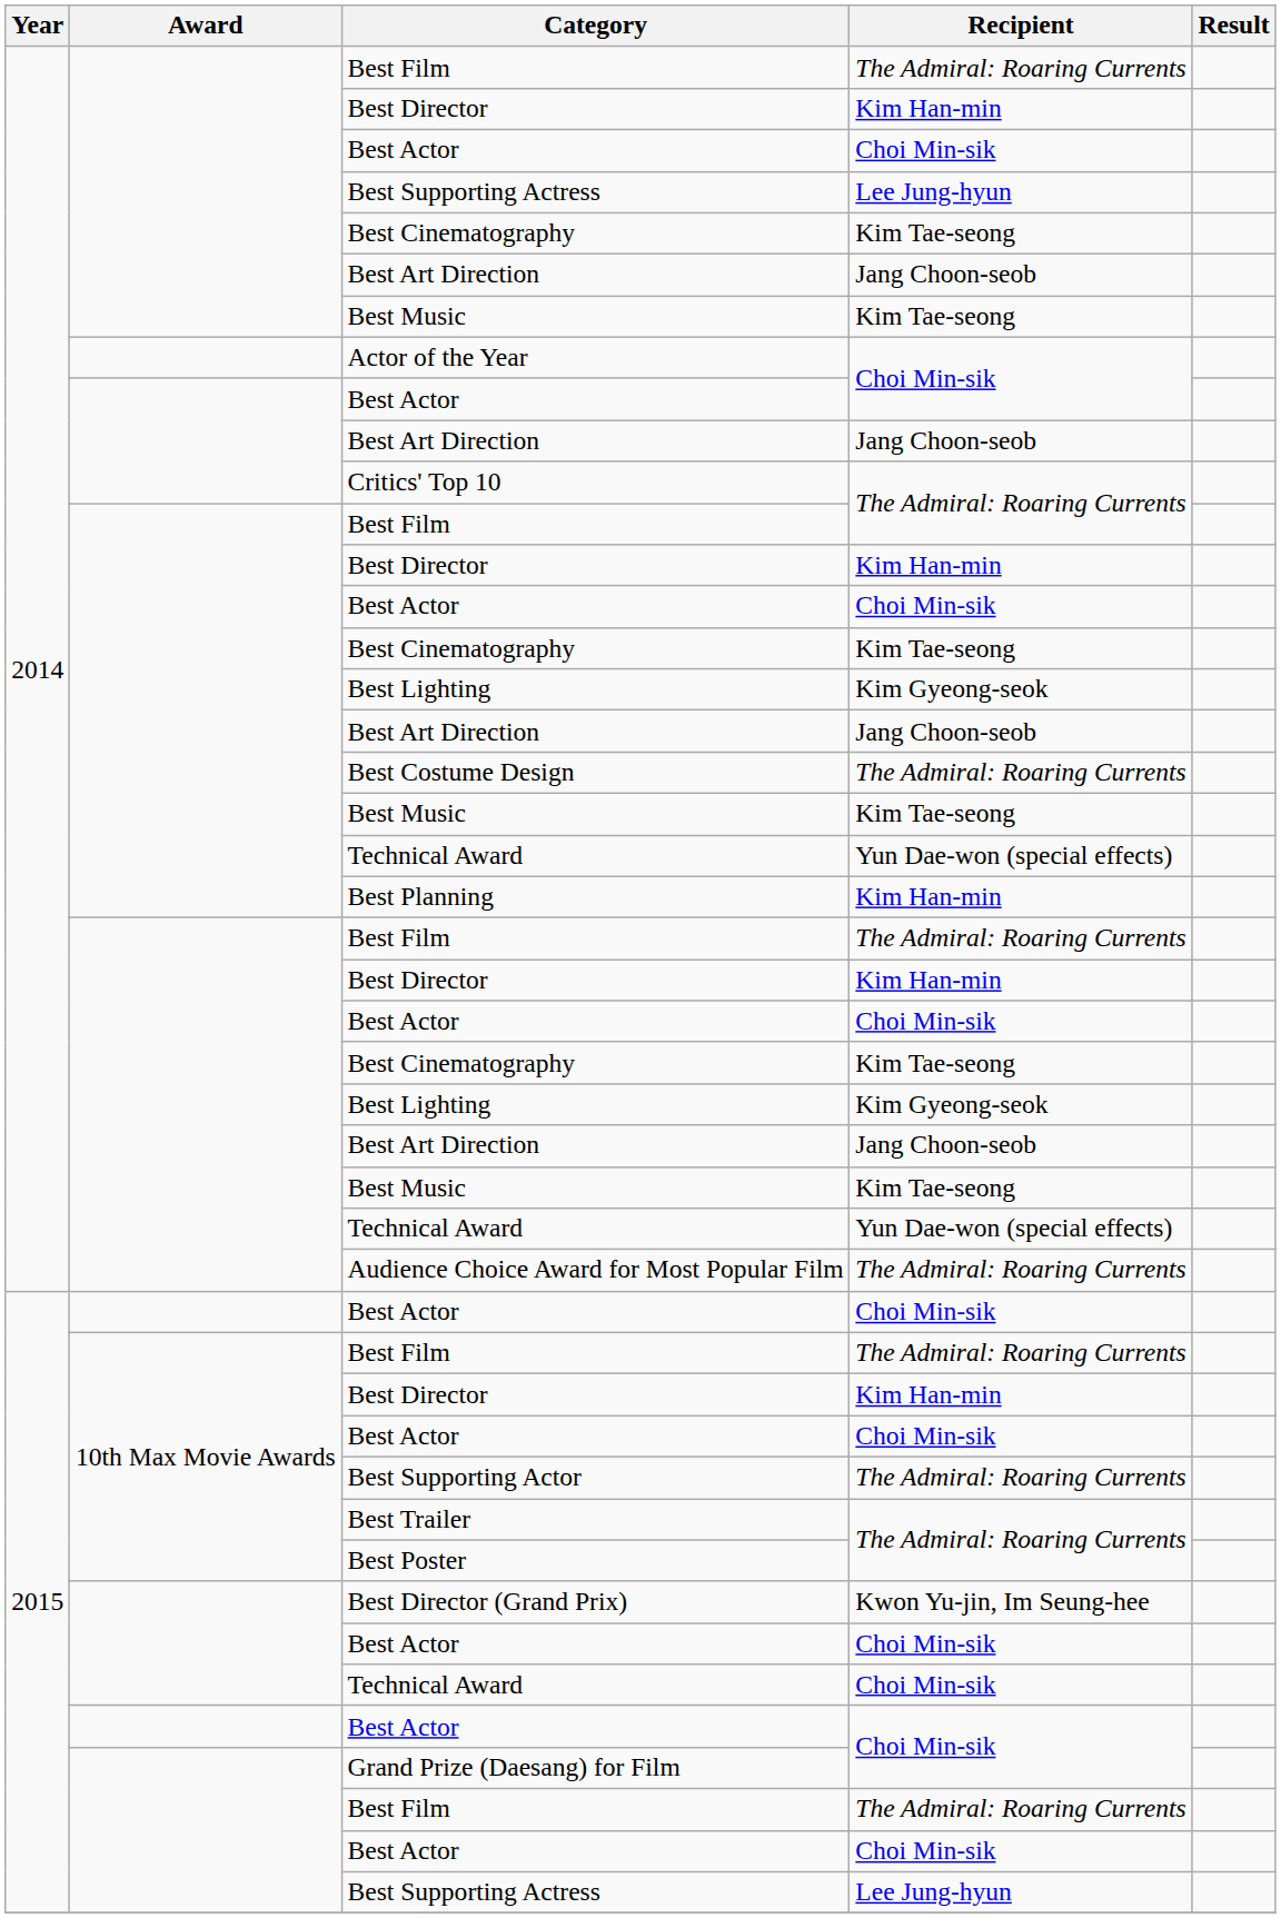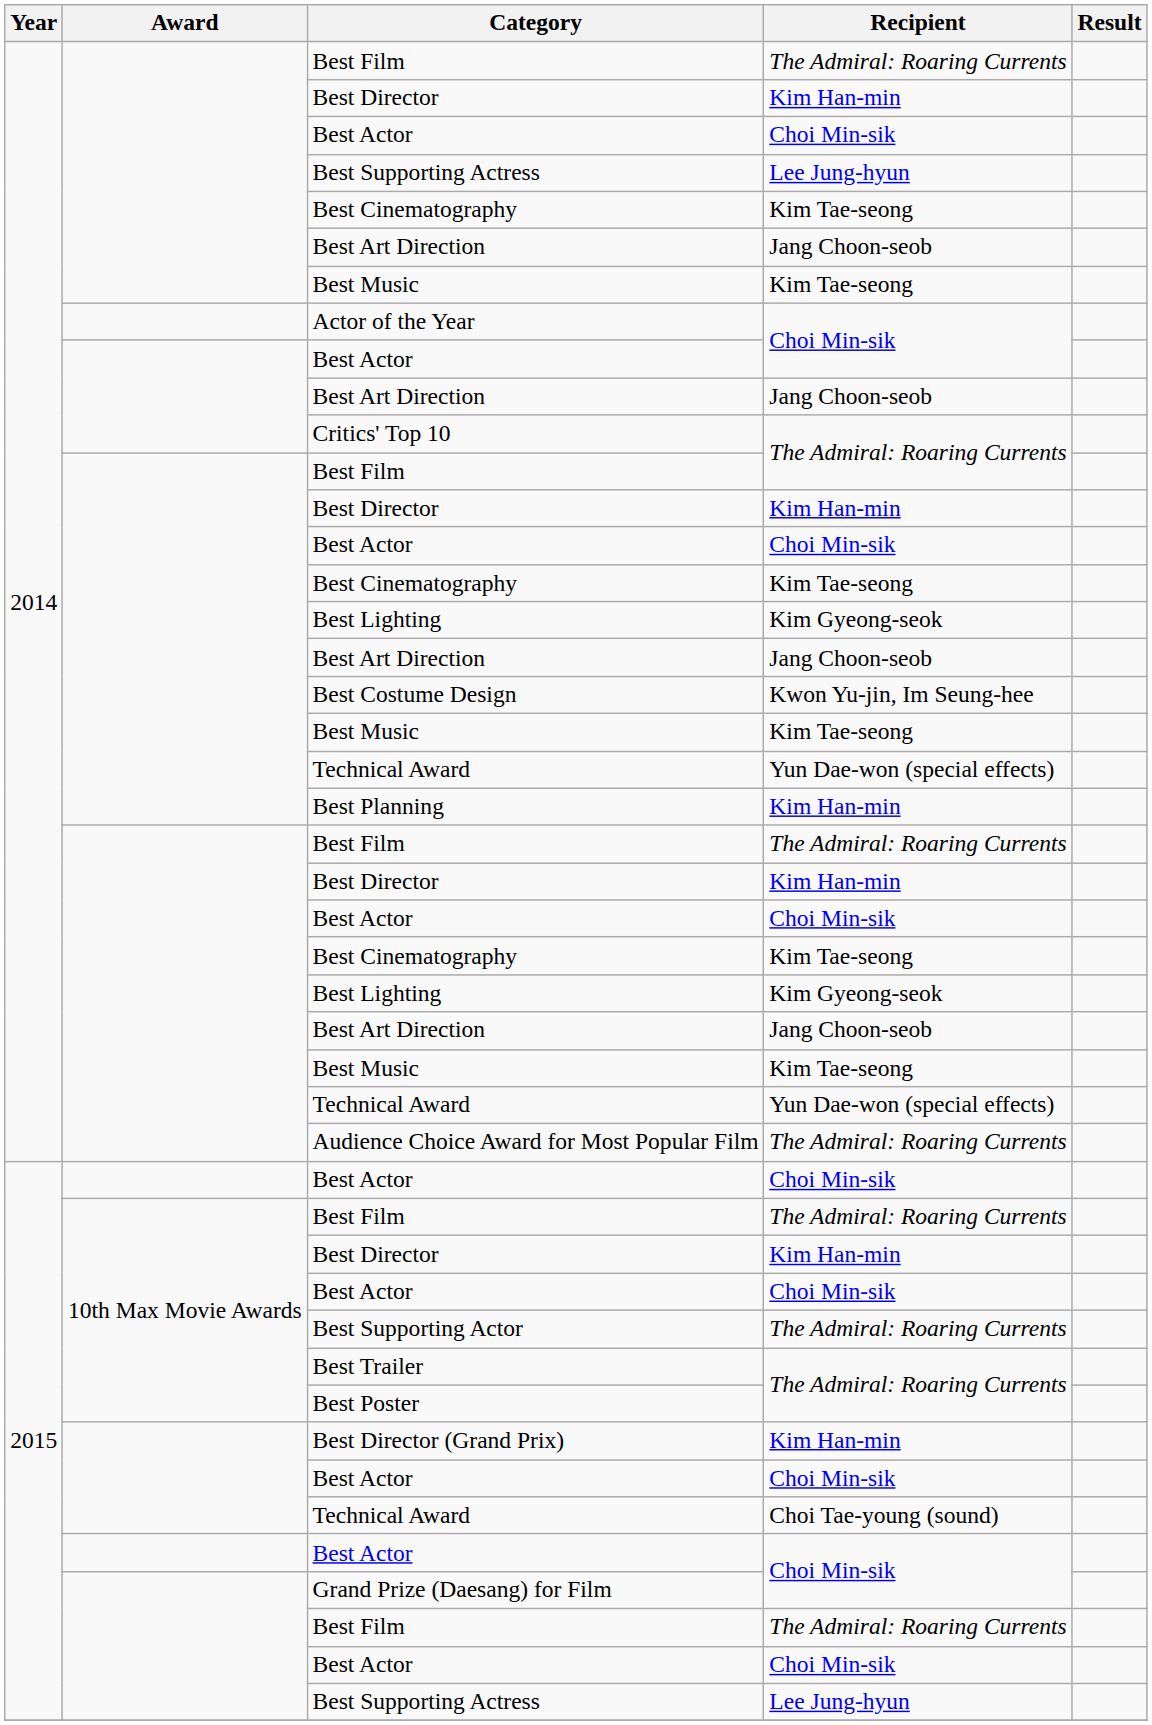 <table class="wikitable">
 <tr>
 <th>Year</th>
 <th>Award</th>
 <th>Category</th>
 <th>Recipient</th>
 <th>Result</th>
 </tr>
 <tr>
 <td rowspan=30>2014</td>
 <td rowspan=7></td>
 <td>Best Film</td>
 <td><em>The Admiral: Roaring Currents</em></td>
 <td></td>
 </tr>
 <tr>
 <td>Best Director</td>
 <td><a href='#'>Kim Han-min</a></td>
 <td></td>
 </tr>
 <tr>
 <td>Best Actor</td>
 <td><a href='#'>Choi Min-sik</a></td>
 <td></td>
 </tr>
 <tr>
 <td>Best Supporting Actress</td>
 <td><a href='#'>Lee Jung-hyun</a></td>
 <td></td>
 </tr>
 <tr>
 <td>Best Cinematography</td>
 <td>Kim Tae-seong</td>
 <td></td>
 </tr>
 <tr>
 <td>Best Art Direction</td>
 <td>Jang Choon-seob</td>
 <td></td>
 </tr>
 <tr>
 <td>Best Music</td>
 <td>Kim Tae-seong</td>
 <td></td>
 </tr>
 <tr>
 <td></td>
 <td>Actor of the Year</td>
 <td rowspan="2"><a href='#'>Choi Min-sik</a></td>
 <td></td>
 </tr>
 <tr>
 <td rowspan=3></td>
 <td>Best Actor</td>
 <td></td>
 </tr>
 <tr>
 <td>Best Art Direction</td>
 <td>Jang Choon-seob</td>
 <td></td>
 </tr>
 <tr>
 <td>Critics' Top 10</td>
 <td rowspan="2"><em>The Admiral: Roaring Currents</em></td>
 <td></td>
 </tr>
 <tr>
 <td rowspan=10></td>
 <td>Best Film</td>
 <td></td>
 </tr>
 <tr>
 <td>Best Director</td>
 <td><a href='#'>Kim Han-min</a></td>
 <td></td>
 </tr>
 <tr>
 <td>Best Actor</td>
 <td><a href='#'>Choi Min-sik</a></td>
 <td></td>
 </tr>
 <tr>
 <td>Best Cinematography</td>
 <td>Kim Tae-seong</td>
 <td></td>
 </tr>
 <tr>
 <td>Best Lighting</td>
 <td>Kim Gyeong-seok</td>
 <td></td>
 </tr>
 <tr>
 <td>Best Art Direction</td>
 <td>Jang Choon-seob</td>
 <td></td>
 </tr>
 <tr>
 <td>Best Costume Design</td>
-<td><em>The Admiral: Roaring Currents</em></td>
+<td>Kwon Yu-jin, Im Seung-hee</td>
 <td></td>
 </tr>
 <tr>
 <td>Best Music</td>
 <td>Kim Tae-seong</td>
 <td></td>
 </tr>
 <tr>
 <td>Technical Award</td>
 <td>Yun Dae-won (special effects)</td>
 <td></td>
 </tr>
 <tr>
 <td>Best Planning</td>
 <td><a href='#'>Kim Han-min</a></td>
 <td></td>
 </tr>
 <tr>
 <td rowspan=9></td>
 <td>Best Film</td>
 <td><em>The Admiral: Roaring Currents</em></td>
 <td></td>
 </tr>
 <tr>
 <td>Best Director</td>
 <td><a href='#'>Kim Han-min</a></td>
 <td></td>
 </tr>
 <tr>
 <td>Best Actor</td>
 <td><a href='#'>Choi Min-sik</a></td>
 <td></td>
 </tr>
 <tr>
 <td>Best Cinematography</td>
 <td>Kim Tae-seong</td>
 <td></td>
 </tr>
 <tr>
 <td>Best Lighting</td>
 <td>Kim Gyeong-seok</td>
 <td></td>
 </tr>
 <tr>
 <td>Best Art Direction</td>
 <td>Jang Choon-seob</td>
 <td></td>
 </tr>
 <tr>
 <td>Best Music</td>
 <td>Kim Tae-seong</td>
 <td></td>
 </tr>
 <tr>
 <td>Technical Award</td>
 <td>Yun Dae-won (special effects)</td>
 <td></td>
 </tr>
 <tr>
 <td>Audience Choice Award for Most Popular Film</td>
 <td><em>The Admiral: Roaring Currents</em></td>
 <td></td>
 </tr>
 <tr>
 <td rowspan=15>2015</td>
 <td></td>
 <td>Best Actor</td>
 <td><a href='#'>Choi Min-sik</a></td>
 <td></td>
 </tr>
 <tr>
 <td rowspan=6 style="text-align:center;">10th Max Movie Awards</td>
 <td>Best Film</td>
 <td><em>The Admiral: Roaring Currents</em></td>
 <td></td>
 </tr>
 <tr>
 <td>Best Director</td>
 <td><a href='#'>Kim Han-min</a></td>
 <td></td>
 </tr>
 <tr>
 <td>Best Actor</td>
 <td><a href='#'>Choi Min-sik</a></td>
 <td></td>
 </tr>
 <tr>
 <td>Best Supporting Actor</td>
 <td><em>The Admiral: Roaring Currents</em></td>
 <td></td>
 </tr>
 <tr>
 <td>Best Trailer</td>
 <td rowspan="2"><em>The Admiral: Roaring Currents</em></td>
 <td></td>
 </tr>
 <tr>
 <td>Best Poster</td>
 <td></td>
 </tr>
 <tr>
 <td rowspan=3></td>
 <td>Best Director (Grand Prix)</td>
-<td>Kwon Yu-jin, Im Seung-hee</td>
+<td><a href='#'>Kim Han-min</a></td>
 <td></td>
 </tr>
 <tr>
 <td>Best Actor</td>
 <td><a href='#'>Choi Min-sik</a></td>
 <td></td>
 </tr>
 <tr>
 <td>Technical Award</td>
-<td><a href='#'>Choi Min-sik</a></td>
+<td>Choi Tae-young (sound)</td>
 <td></td>
 </tr>
 <tr>
 <td></td>
 <td><a href='#'>Best Actor</a></td>
 <td rowspan="2"><a href='#'>Choi Min-sik</a></td>
 <td></td>
 </tr>
 <tr>
 <td rowspan=4></td>
 <td>Grand Prize (Daesang) for Film</td>
 <td></td>
 </tr>
 <tr>
 <td>Best Film</td>
 <td><em>The Admiral: Roaring Currents</em></td>
 <td></td>
 </tr>
 <tr>
 <td>Best Actor</td>
 <td><a href='#'>Choi Min-sik</a></td>
 <td></td>
 </tr>
 <tr>
 <td>Best Supporting Actress</td>
 <td><a href='#'>Lee Jung-hyun</a></td>
 <td></td>
 </tr>
 <tr>
 </tr>
 </table>
